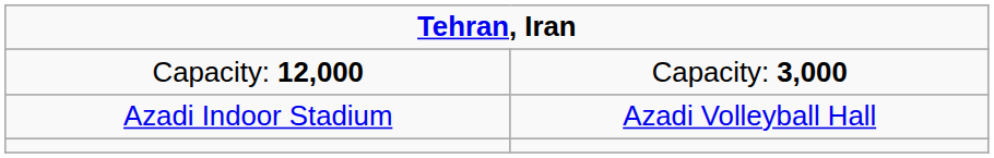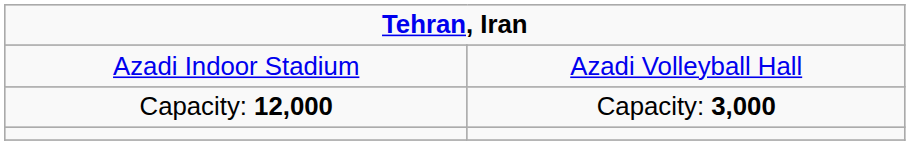 <table class=wikitable style=text-align:center width=560>
 <tr>
 <td colspan=2><strong><a href='#'>Tehran</a>, Iran</strong></td>
+</tr>
+<tr>
+<td><a href='#'>Azadi Indoor Stadium</a></td>
+<td><a href='#'>Azadi Volleyball Hall</a></td>
 </tr>
 <tr>
 <td>Capacity: <strong>12,000</strong></td>
 <td>Capacity: <strong>3,000</strong></td>
 </tr>
 <tr>
-<td><a href='#'>Azadi Indoor Stadium</a></td>
-<td><a href='#'>Azadi Volleyball Hall</a></td>
-</tr>
-<tr>
 <td></td>
 <td></td>
 </tr>
 </table>
